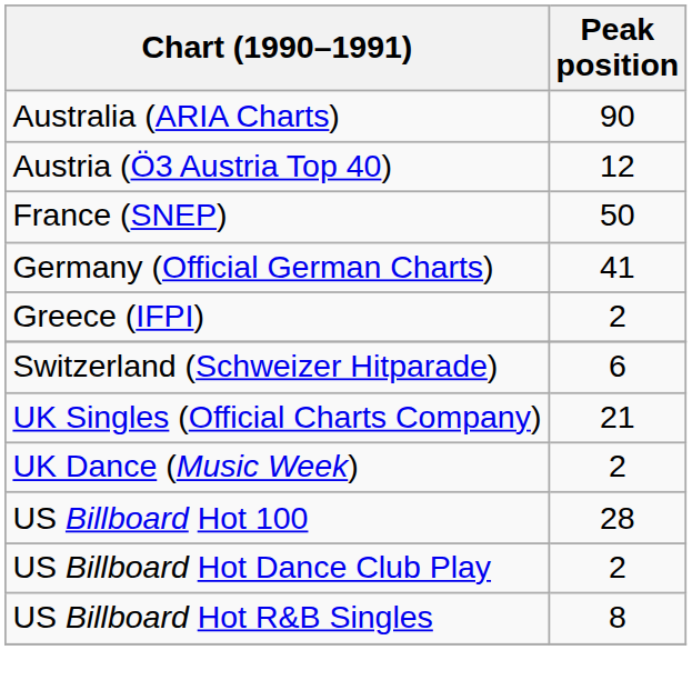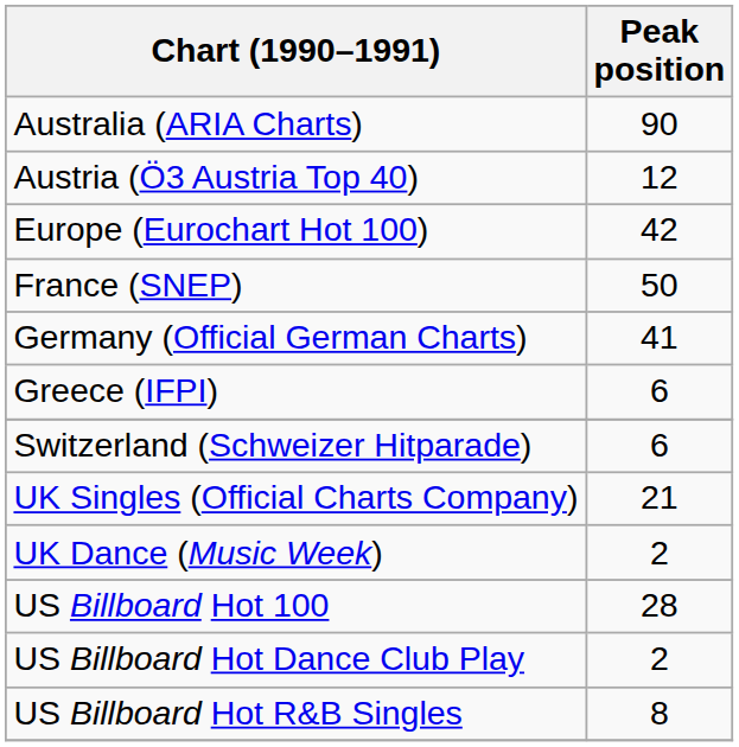 <table class="wikitable sortable">
 <tr>
 <th>Chart (1990–1991)</th>
 <th>Peak<br>position</th>
 </tr>
 <tr>
 <td>Australia (<a href='#'>ARIA Charts</a>)</td>
 <td align="center">90</td>
 </tr>
 <tr>
 <td>Austria (<a href='#'>Ö3 Austria Top 40</a>)</td>
 <td align="center">12</td>
 </tr>
 <tr>
+<td>Europe (<a href='#'>Eurochart Hot 100</a>)</td>
+<td align="center">42</td>
+</tr>
+<tr>
 <td>France (<a href='#'>SNEP</a>)</td>
 <td align="center">50</td>
 </tr>
 <tr>
 <td>Germany (<a href='#'>Official German Charts</a>)</td>
 <td align="center">41</td>
 </tr>
 <tr>
 <td>Greece (<a href='#'>IFPI</a>)</td>
-<td align="center">2</td>
+<td align="center">6</td>
 </tr>
 <tr>
 </tr>
 <tr>
 </tr>
 <tr>
 <td>Switzerland (<a href='#'>Schweizer Hitparade</a>)</td>
 <td align="center">6</td>
 </tr>
 <tr>
 <td><a href='#'>UK Singles</a> (<a href='#'>Official Charts Company</a>)</td>
 <td align="center">21</td>
 </tr>
 <tr>
 <td><a href='#'>UK Dance</a> (<em><a href='#'>Music Week</a></em>)</td>
 <td align="center">2</td>
 </tr>
 <tr>
 <td>US <em><a href='#'>Billboard</a></em> <a href='#'>Hot 100</a></td>
 <td align="center">28</td>
 </tr>
 <tr>
 <td>US <em>Billboard</em> <a href='#'>Hot Dance Club Play</a></td>
 <td align="center">2</td>
 </tr>
 <tr>
 <td>US <em>Billboard</em> <a href='#'>Hot R&B Singles</a></td>
 <td align="center">8</td>
 </tr>
 <tr>
 </tr>
 </table>
